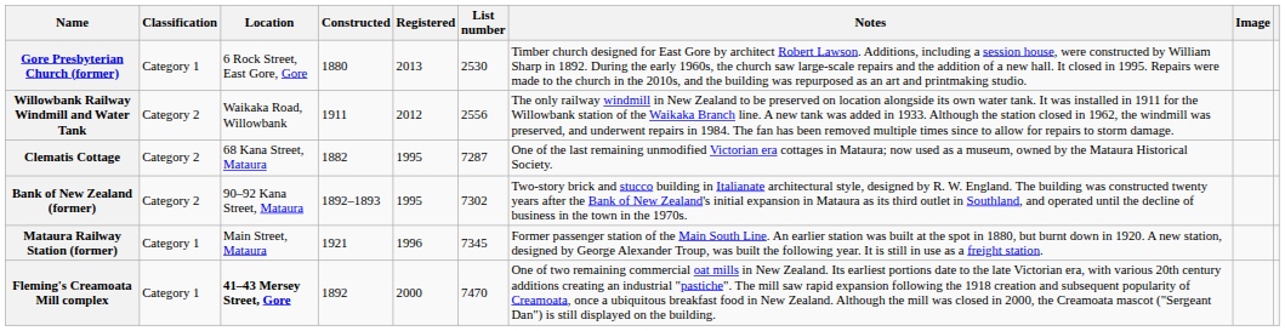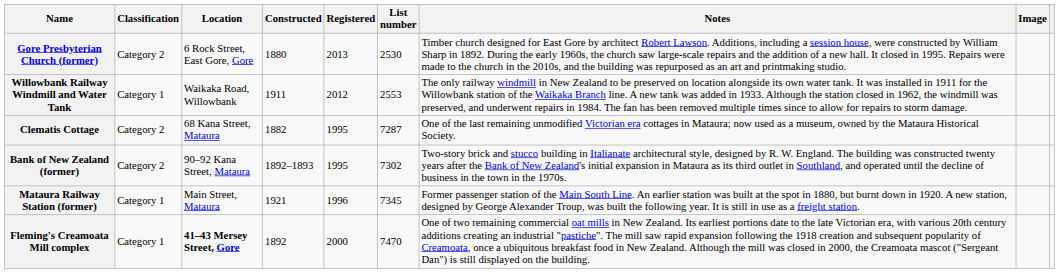 <table class="wikitable sortable sticky-header">
 <tr>
 <th scope="col">Name</th>
 <th scope="col">Classification</th>
 <th scope="col">Location</th>
 <th scope="col">Constructed</th>
 <th scope="col">Registered</th>
 <th scope="col">List<br>number</th>
 <th class="unsortable" scope="col">Notes</th>
 <th class="unsortable" scope="col">Image</th>
 <th class="unsortable" scope="col"></th>
 </tr>
 <tr>
 <th scope="row"><a href='#'>Gore Presbyterian Church (former)</a></th>
-<td>Category 1</td>
+<td>Category 2</td>
 <td>6 Rock Street, East Gore, <a href='#'>Gore</a></td>
 <td>1880</td>
 <td>2013</td>
 <td>2530</td>
 <td>Timber church designed for East Gore by architect <a href='#'>Robert Lawson</a>. Additions, including a <a href='#'>session house</a>, were constructed by William Sharp in 1892. During the early 1960s, the church saw large-scale repairs and the addition of a new hall. It closed in 1995. Repairs were made to the church in the 2010s, and the building was repurposed as an art and printmaking studio.</td>
 <td></td>
 <td></td>
 </tr>
 <tr>
 <th scope="row">Willowbank Railway Windmill and Water Tank</th>
-<td>Category 2</td>
+<td>Category 1</td>
 <td>Waikaka Road, Willowbank</td>
 <td>1911</td>
 <td>2012</td>
-<td>2556</td>
+<td>2553</td>
 <td>The only railway <a href='#'>windmill</a> in New Zealand to be preserved on location alongside its own water tank. It was installed in 1911 for the Willowbank station of the <a href='#'>Waikaka Branch</a> line. A new tank was added in 1933. Although the station closed in 1962, the windmill was preserved, and underwent repairs in 1984. The fan has been removed multiple times since to allow for repairs to storm damage.</td>
 <td></td>
 <td></td>
 </tr>
 <tr>
 <th scope="row">Clematis Cottage</th>
 <td>Category 2</td>
 <td>68 Kana Street, <a href='#'>Mataura</a></td>
 <td>1882</td>
 <td>1995</td>
 <td>7287</td>
 <td>One of the last remaining unmodified <a href='#'>Victorian era</a> cottages in Mataura; now used as a museum, owned by the Mataura Historical Society.</td>
 <td></td>
 <td></td>
 </tr>
 <tr>
 <th scope="row">Bank of New Zealand (former)</th>
 <td>Category 2</td>
 <td>90–92 Kana Street, <a href='#'>Mataura</a></td>
 <td>1892–1893</td>
 <td>1995</td>
 <td>7302</td>
 <td>Two-story brick and <a href='#'>stucco</a> building in <a href='#'>Italianate</a> architectural style, designed by R. W. England. The building was constructed twenty years after the <a href='#'>Bank of New Zealand</a>'s initial expansion in Mataura as its third outlet in <a href='#'>Southland</a>, and operated until the decline of business in the town in the 1970s.</td>
 <td></td>
 <td></td>
 </tr>
 <tr>
 <th scope="row">Mataura Railway Station (former)</th>
 <td>Category 1</td>
 <td>Main Street, <a href='#'>Mataura</a></td>
 <td>1921</td>
 <td>1996</td>
 <td>7345</td>
 <td>Former passenger station of the <a href='#'>Main South Line</a>. An earlier station was built at the spot in 1880, but burnt down in 1920. A new station, designed by George Alexander Troup, was built the following year. It is still in use as a <a href='#'>freight station</a>.</td>
 <td></td>
 <td></td>
 </tr>
 <tr>
 <th scope="row">Fleming's Creamoata Mill complex</th>
 <td>Category 1</td>
 <td><strong>41–43 Mersey Street, <a href='#'>Gore</a></strong></td>
 <td>1892</td>
 <td>2000</td>
 <td>7470</td>
 <td>One of two remaining commercial <a href='#'>oat mills</a> in New Zealand. Its earliest portions date to the late Victorian era, with various 20th century additions creating an industrial "<a href='#'>pastiche</a>". The mill saw rapid expansion following the 1918 creation and subsequent popularity of <a href='#'>Creamoata</a>, once a ubiquitous breakfast food in New Zealand. Although the mill was closed in 2000, the Creamoata mascot ("Sergeant Dan") is still displayed on the building.</td>
 <td></td>
 <td></td>
 </tr>
 </table>
